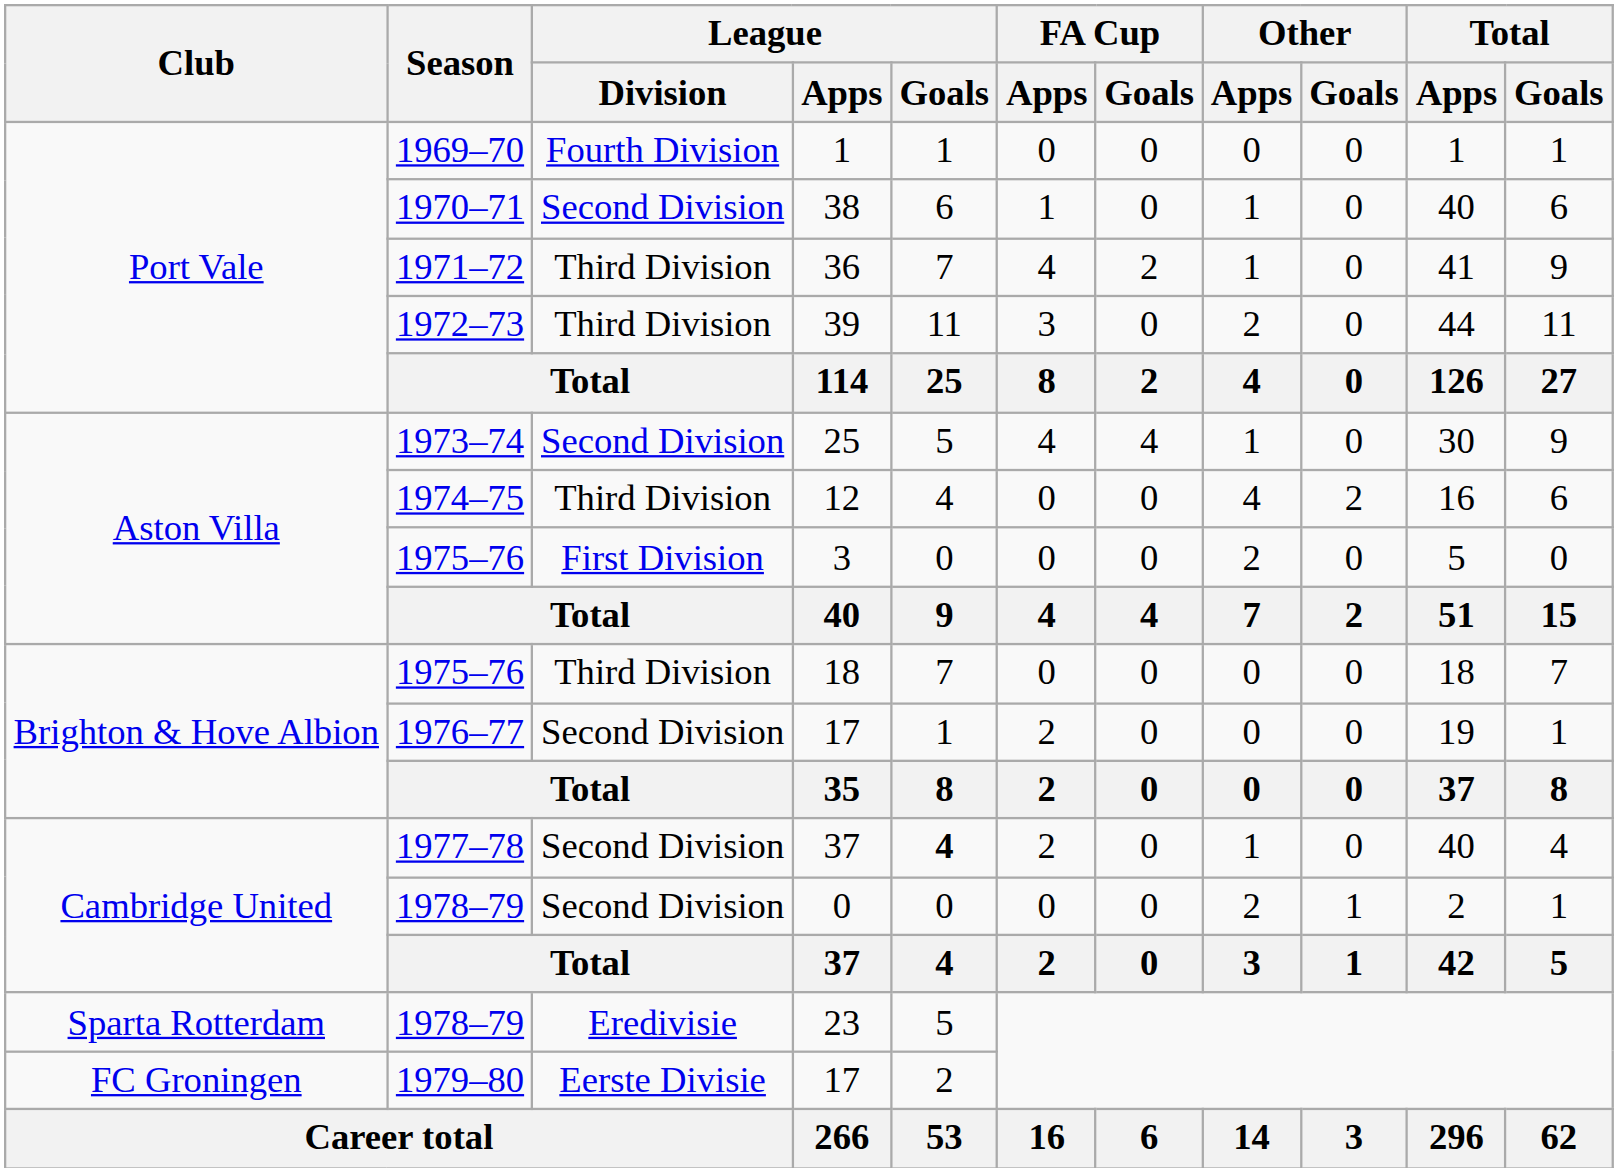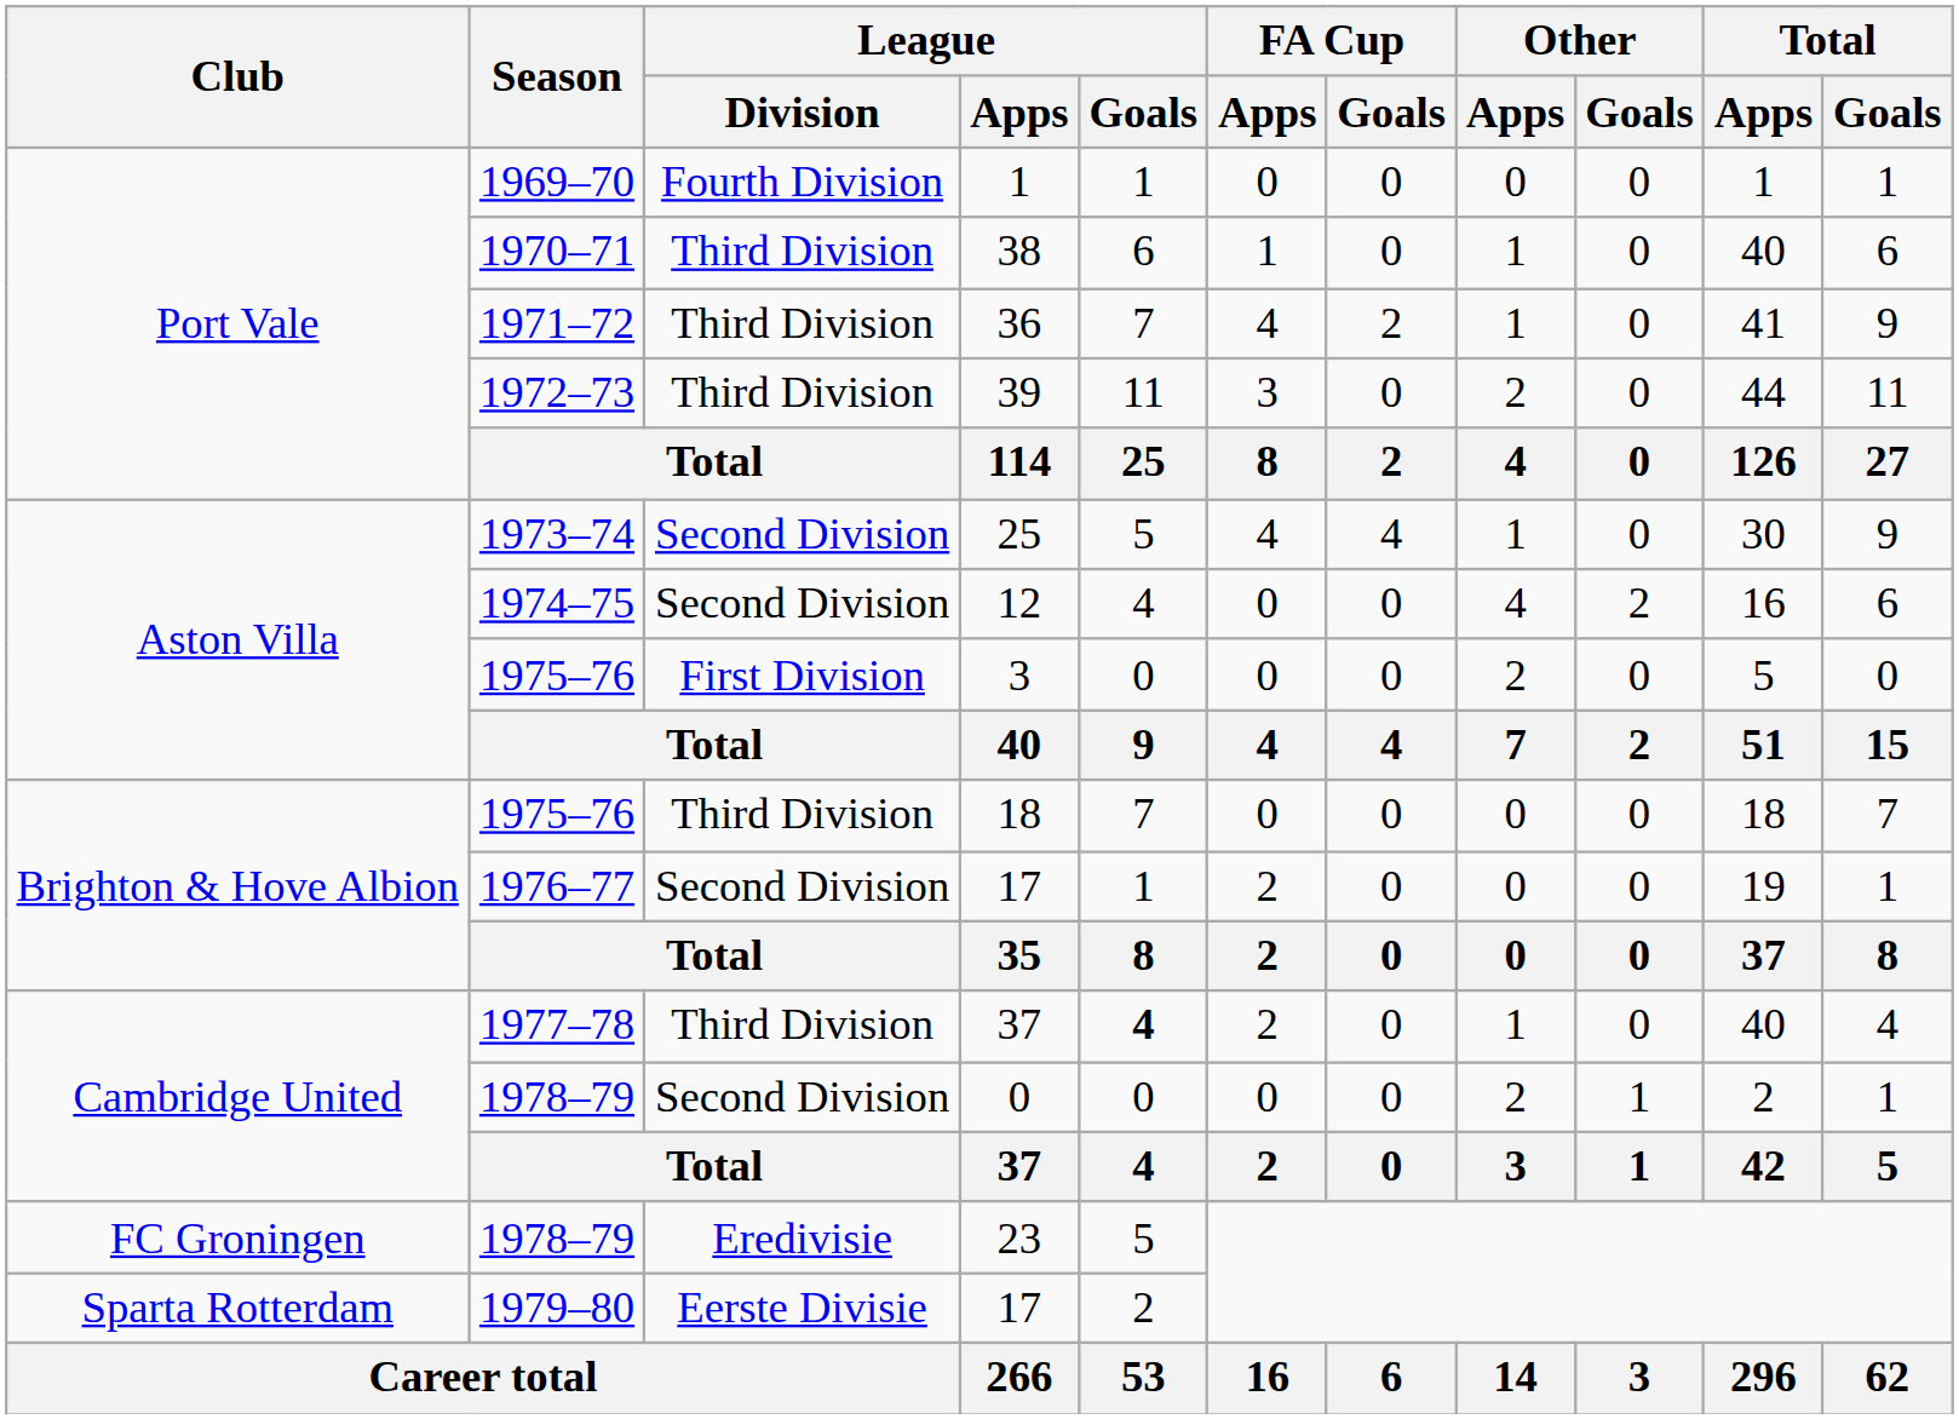 <table class="wikitable" style="text-align: center;">
 <tr>
 <th rowspan="2">Club</th>
 <th rowspan="2">Season</th>
 <th colspan="3">League</th>
 <th colspan="2">FA Cup</th>
 <th colspan="2">Other</th>
 <th colspan="2">Total</th>
 </tr>
 <tr>
 <th>Division</th>
 <th>Apps</th>
 <th>Goals</th>
 <th>Apps</th>
 <th>Goals</th>
 <th>Apps</th>
 <th>Goals</th>
 <th>Apps</th>
 <th>Goals</th>
 </tr>
 <tr>
 <td rowspan="5"><a href='#'>Port Vale</a></td>
 <td><a href='#'>1969–70</a></td>
 <td><a href='#'>Fourth Division</a></td>
 <td>1</td>
 <td>1</td>
 <td>0</td>
 <td>0</td>
 <td>0</td>
 <td>0</td>
 <td>1</td>
 <td>1</td>
 </tr>
 <tr>
 <td><a href='#'>1970–71</a></td>
-<td><a href='#'>Second Division</a></td>
+<td><a href='#'>Third Division</a></td>
 <td>38</td>
 <td>6</td>
 <td>1</td>
 <td>0</td>
 <td>1</td>
 <td>0</td>
 <td>40</td>
 <td>6</td>
 </tr>
 <tr>
 <td><a href='#'>1971–72</a></td>
 <td>Third Division</td>
 <td>36</td>
 <td>7</td>
 <td>4</td>
 <td>2</td>
 <td>1</td>
 <td>0</td>
 <td>41</td>
 <td>9</td>
 </tr>
 <tr>
 <td><a href='#'>1972–73</a></td>
 <td>Third Division</td>
 <td>39</td>
 <td>11</td>
 <td>3</td>
 <td>0</td>
 <td>2</td>
 <td>0</td>
 <td>44</td>
 <td>11</td>
 </tr>
 <tr>
 <th colspan="2">Total</th>
 <th>114</th>
 <th>25</th>
 <th>8</th>
 <th>2</th>
 <th>4</th>
 <th>0</th>
 <th>126</th>
 <th>27</th>
 </tr>
 <tr>
 <td rowspan="4"><a href='#'>Aston Villa</a></td>
 <td><a href='#'>1973–74</a></td>
 <td><a href='#'>Second Division</a></td>
 <td>25</td>
 <td>5</td>
 <td>4</td>
 <td>4</td>
 <td>1</td>
 <td>0</td>
 <td>30</td>
 <td>9</td>
 </tr>
 <tr>
 <td><a href='#'>1974–75</a></td>
-<td>Third Division</td>
+<td>Second Division</td>
 <td>12</td>
 <td>4</td>
 <td>0</td>
 <td>0</td>
 <td>4</td>
 <td>2</td>
 <td>16</td>
 <td>6</td>
 </tr>
 <tr>
 <td><a href='#'>1975–76</a></td>
 <td><a href='#'>First Division</a></td>
 <td>3</td>
 <td>0</td>
 <td>0</td>
 <td>0</td>
 <td>2</td>
 <td>0</td>
 <td>5</td>
 <td>0</td>
 </tr>
 <tr>
 <th colspan="2">Total</th>
 <th>40</th>
 <th>9</th>
 <th>4</th>
 <th>4</th>
 <th>7</th>
 <th>2</th>
 <th>51</th>
 <th>15</th>
 </tr>
 <tr>
 <td rowspan="3"><a href='#'>Brighton & Hove Albion</a></td>
 <td><a href='#'>1975–76</a></td>
 <td>Third Division</td>
 <td>18</td>
 <td>7</td>
 <td>0</td>
 <td>0</td>
 <td>0</td>
 <td>0</td>
 <td>18</td>
 <td>7</td>
 </tr>
 <tr>
 <td><a href='#'>1976–77</a></td>
 <td>Second Division</td>
 <td>17</td>
 <td>1</td>
 <td>2</td>
 <td>0</td>
 <td>0</td>
 <td>0</td>
 <td>19</td>
 <td>1</td>
 </tr>
 <tr>
 <th colspan="2">Total</th>
 <th>35</th>
 <th>8</th>
 <th>2</th>
 <th>0</th>
 <th>0</th>
 <th>0</th>
 <th>37</th>
 <th>8</th>
 </tr>
 <tr>
 <td rowspan="3"><a href='#'>Cambridge United</a></td>
 <td><a href='#'>1977–78</a></td>
-<td>Second Division</td>
+<td>Third Division</td>
 <td>37</td>
 <td><strong>4</strong></td>
 <td>2</td>
 <td>0</td>
 <td>1</td>
 <td>0</td>
 <td>40</td>
 <td>4</td>
 </tr>
 <tr>
 <td><a href='#'>1978–79</a></td>
 <td>Second Division</td>
 <td>0</td>
 <td>0</td>
 <td>0</td>
 <td>0</td>
 <td>2</td>
 <td>1</td>
 <td>2</td>
 <td>1</td>
 </tr>
 <tr>
 <th colspan="2">Total</th>
 <th>37</th>
 <th>4</th>
 <th>2</th>
 <th>0</th>
 <th>3</th>
 <th>1</th>
 <th>42</th>
 <th>5</th>
 </tr>
 <tr>
-<td><a href='#'>Sparta Rotterdam</a></td>
+<td><a href='#'>FC Groningen</a></td>
 <td><a href='#'>1978–79</a></td>
 <td><a href='#'>Eredivisie</a></td>
 <td>23</td>
 <td>5</td>
 </tr>
 <tr>
-<td><a href='#'>FC Groningen</a></td>
+<td><a href='#'>Sparta Rotterdam</a></td>
 <td><a href='#'>1979–80</a></td>
 <td><a href='#'>Eerste Divisie</a></td>
 <td>17</td>
 <td>2</td>
 </tr>
 <tr>
 <th colspan="3">Career total</th>
 <th>266</th>
 <th>53</th>
 <th>16</th>
 <th>6</th>
 <th>14</th>
 <th>3</th>
 <th>296</th>
 <th>62</th>
 </tr>
 </table>
